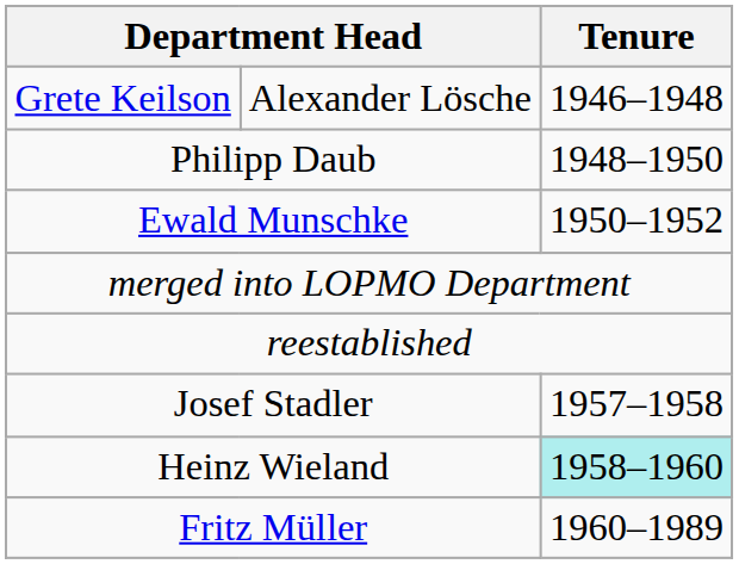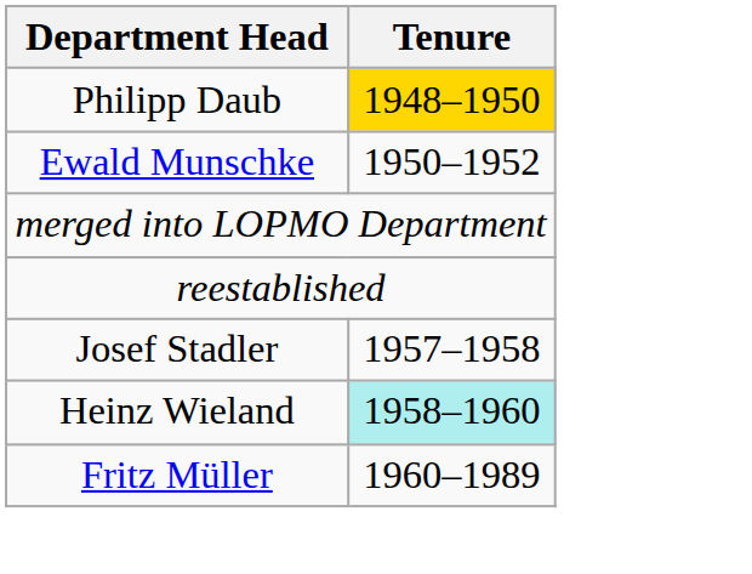 <table class="wikitable" style="text-align: center;">
 <tr>
 <th colspan="2">Department Head</th>
 <th>Tenure</th>
 </tr>
 <tr>
-<td><a href='#'>Grete Keilson</a></td>
-<td>Alexander Lösche</td>
-<td>1946–1948</td>
-</tr>
-<tr>
 <td colspan="2">Philipp Daub</td>
-<td>1948–1950</td>
+<td style="background: gold;">1948–1950</td>
 </tr>
 <tr>
 <td colspan="2"><a href='#'>Ewald Munschke</a></td>
 <td>1950–1952</td>
 </tr>
 <tr>
 <td colspan="3"><em>merged into LOPMO Department</em></td>
 </tr>
 <tr>
 <td colspan="3"><em>reestablished</em></td>
 </tr>
 <tr>
 <td colspan="2">Josef Stadler</td>
 <td>1957–1958</td>
 </tr>
 <tr>
 <td colspan="2">Heinz Wieland</td>
 <td style="background: paleturquoise;">1958–1960</td>
 </tr>
 <tr>
 <td colspan="2"><a href='#'>Fritz Müller</a></td>
 <td>1960–1989</td>
 </tr>
 </table>
